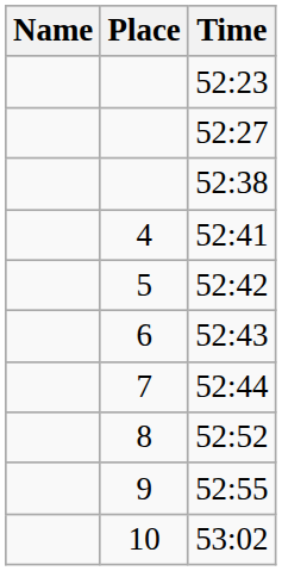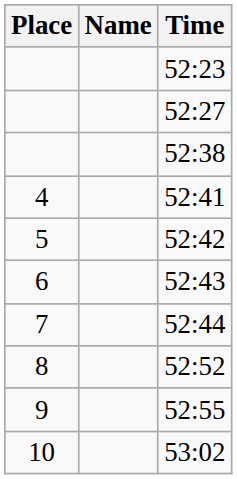 <table class="wikitable">
 <tr>
+<th>Place</th>
 <th>Name</th>
-<th>Place</th>
 <th>Time</th>
 </tr>
 <tr>
+<td align="center"></td>
 <td></td>
-<td align="center"></td>
 <td>52:23</td>
 </tr>
 <tr>
+<td align="center"></td>
 <td></td>
-<td align="center"></td>
 <td>52:27</td>
 </tr>
 <tr>
+<td align="center"></td>
 <td></td>
-<td align="center"></td>
 <td>52:38</td>
 </tr>
 <tr>
+<td align="center">4</td>
 <td></td>
-<td align="center">4</td>
 <td>52:41</td>
 </tr>
 <tr>
+<td align="center">5</td>
 <td></td>
-<td align="center">5</td>
 <td>52:42</td>
 </tr>
 <tr>
+<td align="center">6</td>
 <td></td>
-<td align="center">6</td>
 <td>52:43</td>
 </tr>
 <tr>
+<td align="center">7</td>
 <td></td>
-<td align="center">7</td>
 <td>52:44</td>
 </tr>
 <tr>
+<td align="center">8</td>
 <td></td>
-<td align="center">8</td>
 <td>52:52</td>
 </tr>
 <tr>
+<td align="center">9</td>
 <td></td>
-<td align="center">9</td>
 <td>52:55</td>
 </tr>
 <tr>
+<td align="center">10</td>
 <td></td>
-<td align="center">10</td>
 <td>53:02</td>
 </tr>
 </table>
